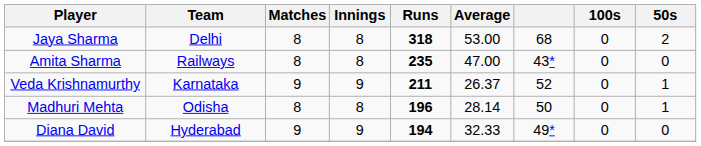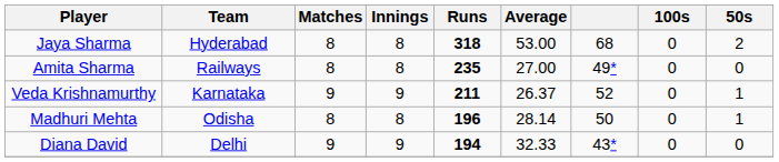 <table class="wikitable" style="text-align:center;">
 <tr>
 <th width=150>Player</th>
 <th width=125>Team</th>
 <th width=60>Matches</th>
 <th width=60>Innings</th>
 <th width=60>Runs</th>
 <th width=60>Average</th>
 <th width=60></th>
 <th width=60>100s</th>
 <th width=60>50s</th>
 </tr>
 <tr>
 <td><a href='#'>Jaya Sharma</a></td>
-<td><a href='#'>Delhi</a></td>
+<td><a href='#'>Hyderabad</a></td>
 <td>8</td>
 <td>8</td>
 <td><strong>318</strong></td>
 <td>53.00</td>
 <td>68</td>
 <td>0</td>
 <td>2</td>
 </tr>
 <tr>
 <td><a href='#'>Amita Sharma</a></td>
 <td><a href='#'>Railways</a></td>
 <td>8</td>
 <td>8</td>
 <td><strong>235</strong></td>
-<td>47.00</td>
-<td>43<a href='#'>*</a></td>
+<td>27.00</td>
+<td>49<a href='#'>*</a></td>
 <td>0</td>
 <td>0</td>
 </tr>
 <tr>
 <td><a href='#'>Veda Krishnamurthy</a></td>
 <td><a href='#'>Karnataka</a></td>
 <td>9</td>
 <td>9</td>
 <td><strong>211</strong></td>
 <td>26.37</td>
 <td>52</td>
 <td>0</td>
 <td>1</td>
 </tr>
 <tr>
 <td><a href='#'>Madhuri Mehta</a></td>
 <td><a href='#'>Odisha</a></td>
 <td>8</td>
 <td>8</td>
 <td><strong>196</strong></td>
 <td>28.14</td>
 <td>50</td>
 <td>0</td>
 <td>1</td>
 </tr>
 <tr>
 <td><a href='#'>Diana David</a></td>
-<td><a href='#'>Hyderabad</a></td>
+<td><a href='#'>Delhi</a></td>
 <td>9</td>
 <td>9</td>
 <td><strong>194</strong></td>
 <td>32.33</td>
-<td>49<a href='#'>*</a></td>
+<td>43<a href='#'>*</a></td>
 <td>0</td>
 <td>0</td>
 </tr>
 <tr>
 </tr>
 </table>
